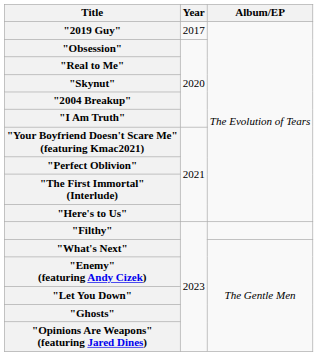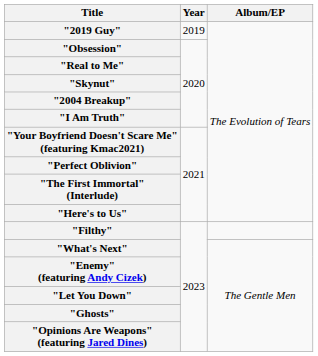 <table class="wikitable plainrowheaders" style="text-align:center;">
 <tr>
 <th scope="col">Title</th>
 <th scope="col">Year</th>
 <th scope="col">Album/EP</th>
 </tr>
 <tr>
 <th scope="row">"2019 Guy"</th>
-<td>2017</td>
+<td>2019</td>
 <td rowspan="10"><em>The Evolution of Tears</em></td>
 </tr>
 <tr>
 <th scope="row">"Obsession"</th>
 <td rowspan="5">2020</td>
 </tr>
 <tr>
 <th scope="row">"Real to Me"</th>
 </tr>
 <tr>
 <th scope="row">"Skynut"</th>
 </tr>
 <tr>
 <th scope="row">"2004 Breakup"</th>
 </tr>
 <tr>
 <th scope="row">"I Am Truth"</th>
 </tr>
 <tr>
 <th scope="row">"Your Boyfriend Doesn't Scare Me"<br><span>(featuring Kmac2021)</span></th>
 <td rowspan="4">2021</td>
 </tr>
 <tr>
 <th scope="row">"Perfect Oblivion"</th>
 </tr>
 <tr>
 <th scope="row">"The First Immortal"<br><span>(Interlude)</span></th>
 </tr>
 <tr>
 <th scope="row">"Here's to Us"</th>
 </tr>
 <tr>
 <th scope="row">"Filthy"</th>
 <td rowspan="6">2023</td>
 <td></td>
 </tr>
 <tr>
 <th scope="row">"What's Next"</th>
 <td rowspan="5"><em>The Gentle Men</em></td>
 </tr>
 <tr>
 <th scope="row">"Enemy"<br><span>(featuring <a href='#'>Andy Cizek</a>)</span></th>
 </tr>
 <tr>
 <th scope="row">"Let You Down"</th>
 </tr>
 <tr>
 <th scope="row">"Ghosts"</th>
 </tr>
 <tr>
 <th scope="row">"Opinions Are Weapons"<br><span>(featuring <a href='#'>Jared Dines</a>)</span></th>
 </tr>
 </table>
